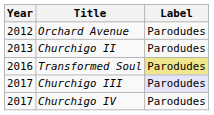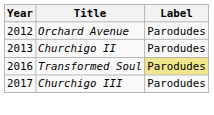 <table class="wikitable">
 <tr>
 <th>Year</th>
 <th>Title</th>
 <th>Label</th>
 </tr>
 <tr>
 <td>2012</td>
 <td><em>Orchard Avenue</em></td>
 <td>Parodudes</td>
 </tr>
 <tr>
 <td>2013</td>
 <td><em>Churchigo II</em></td>
 <td>Parodudes</td>
 </tr>
 <tr>
 <td>2016</td>
 <td><em>Transformed Soul</em></td>
 <td style="background: khaki;">Parodudes</td>
 </tr>
 <tr>
 <td>2017</td>
 <td><em>Churchigo III</em></td>
-<td style="background: lavender;">Parodudes</td>
-</tr>
-<tr>
-<td>2017</td>
-<td><em>Churchigo IV</em></td>
 <td>Parodudes</td>
 </tr>
 </table>
